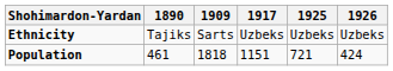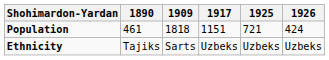 <table class="wikitable">
 <tr>
 <th>Shohimardon-Yardan</th>
 <th>1890</th>
 <th>1909</th>
 <th>1917</th>
 <th>1925</th>
 <th>1926</th>
 </tr>
 <tr>
+<td><strong>Population</strong></td>
+<td>461</td>
+<td>1818</td>
+<td>1151</td>
+<td>721</td>
+<td>424</td>
+</tr>
+<tr>
 <td><strong>Ethnicity</strong></td>
 <td>Tajiks</td>
 <td>Sarts</td>
 <td>Uzbeks</td>
 <td>Uzbeks</td>
 <td>Uzbeks</td>
 </tr>
-<tr>
-<td><strong>Population</strong></td>
-<td>461</td>
-<td>1818</td>
-<td>1151</td>
-<td>721</td>
-<td>424</td>
-</tr>
 </table>
